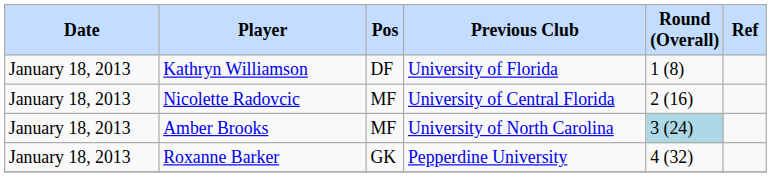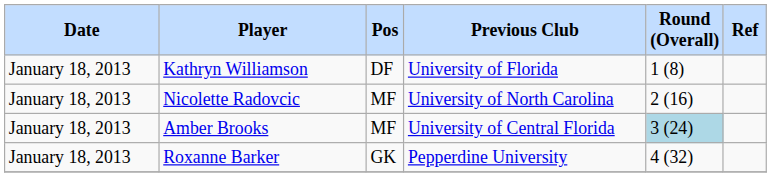 <table class="wikitable" style="text-align:left; font-size:95%">
 <tr>
 <th style="background:#c2ddff; width:125px;">Date</th>
 <th style="background:#c2ddff; width:170px;">Player</th>
 <th style="background:#c2ddff; width:25px;">Pos</th>
 <th style="background:#c2ddff; width:200px;">Previous Club</th>
 <th style="background:#c2ddff; width:50px;">Round (Overall)</th>
 <th style="background:#c2ddff; width:30px;">Ref</th>
 </tr>
 <tr>
 <td>January 18, 2013</td>
 <td> <a href='#'>Kathryn Williamson</a></td>
 <td>DF</td>
 <td><a href='#'>University of Florida</a></td>
 <td>1 (8)</td>
 <td></td>
 </tr>
 <tr>
 <td>January 18, 2013</td>
 <td> <a href='#'>Nicolette Radovcic</a></td>
 <td>MF</td>
-<td><a href='#'>University of Central Florida</a></td>
+<td><a href='#'>University of North Carolina</a></td>
 <td>2 (16)</td>
 <td></td>
 </tr>
 <tr>
 <td>January 18, 2013</td>
 <td> <a href='#'>Amber Brooks</a></td>
 <td>MF</td>
-<td><a href='#'>University of North Carolina</a></td>
+<td><a href='#'>University of Central Florida</a></td>
 <td style="background: lightblue;">3 (24)</td>
 <td></td>
 </tr>
 <tr>
 <td>January 18, 2013</td>
 <td> <a href='#'>Roxanne Barker</a></td>
 <td>GK</td>
 <td><a href='#'>Pepperdine University</a></td>
 <td>4 (32)</td>
 <td></td>
 </tr>
 <tr>
 </tr>
 </table>
